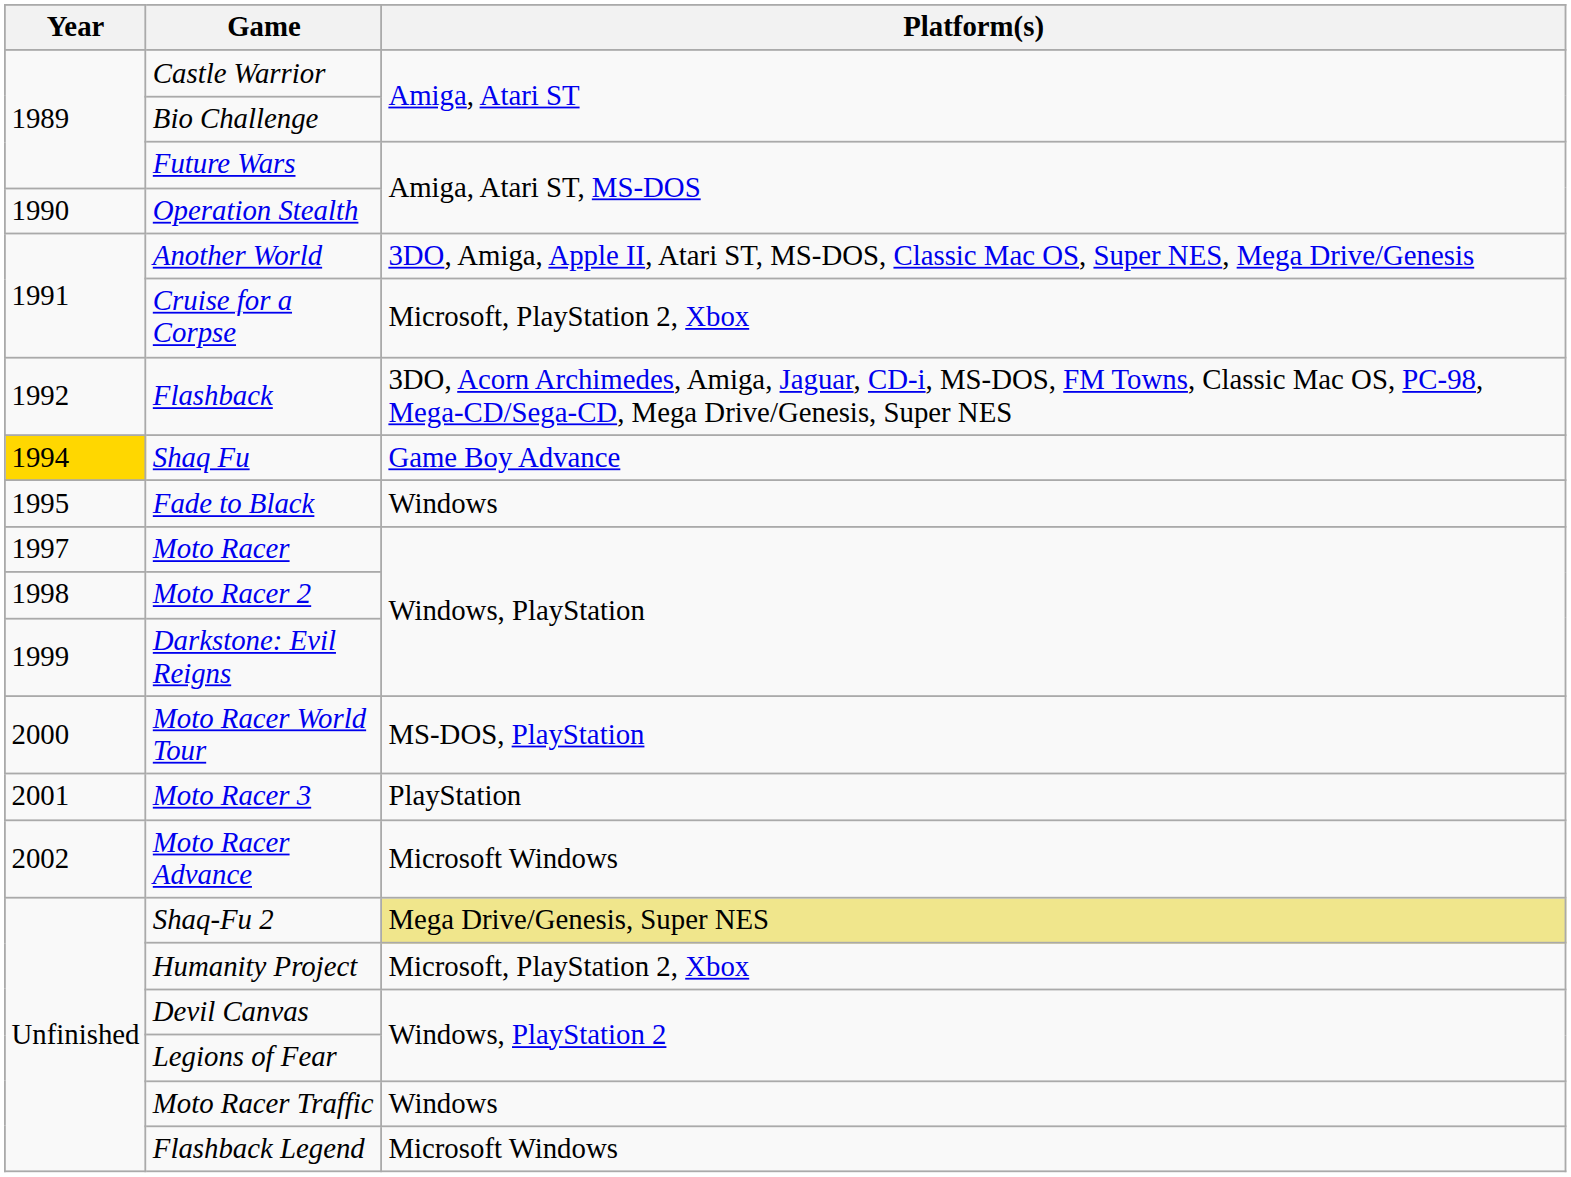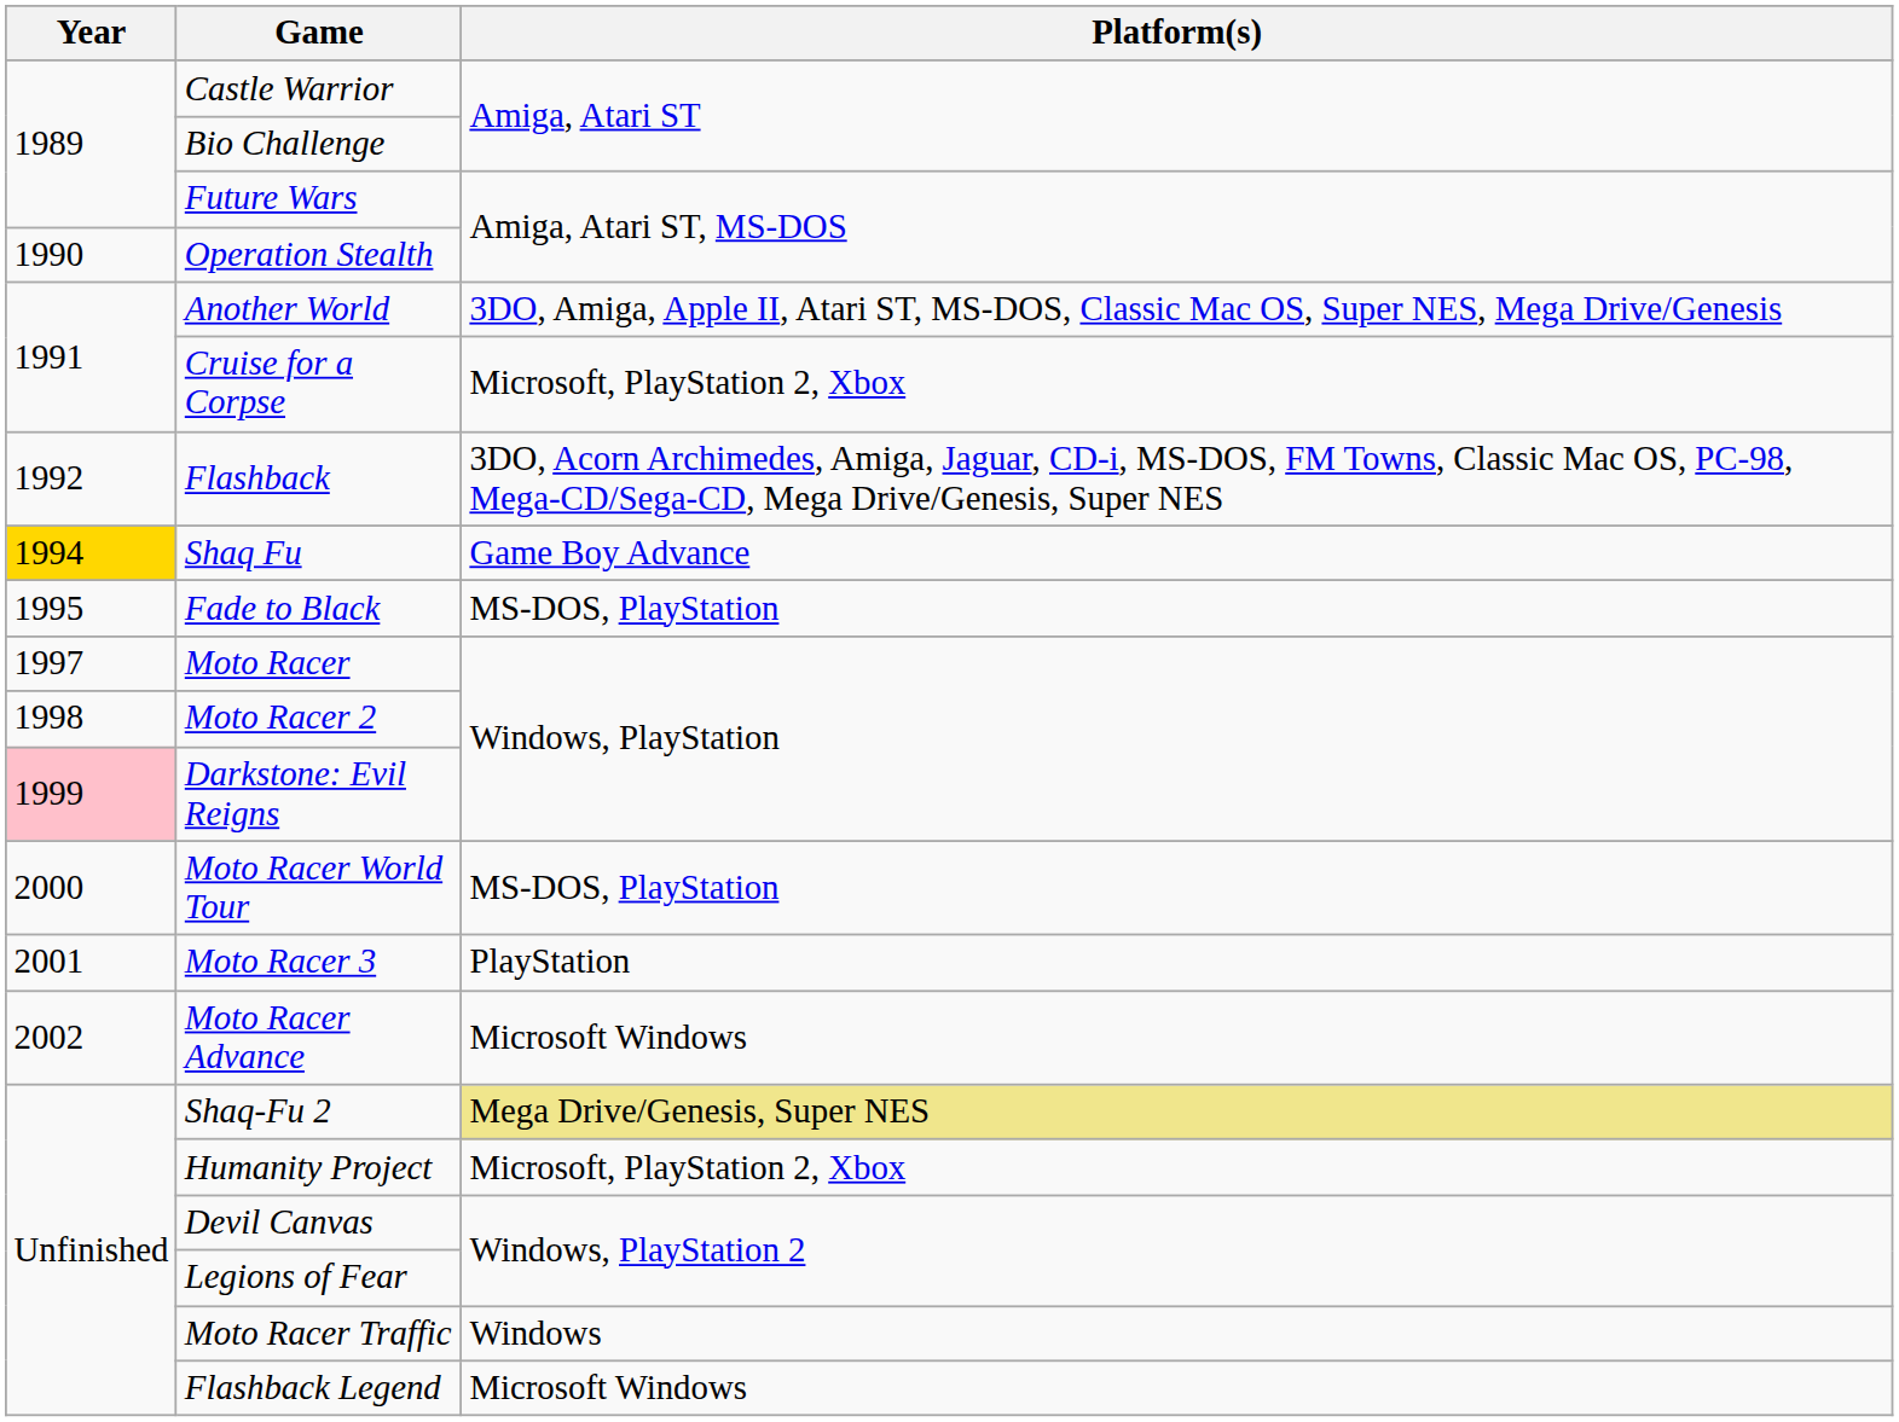 <table class="wikitable sortable">
 <tr>
 <th>Year</th>
 <th>Game</th>
 <th>Platform(s)</th>
 </tr>
 <tr>
 <td rowspan="3">1989</td>
 <td><em>Castle Warrior</em></td>
 <td rowspan="2"><a href='#'>Amiga</a>, <a href='#'>Atari ST</a></td>
 </tr>
 <tr>
 <td><em>Bio Challenge</em></td>
 </tr>
 <tr>
 <td><em><a href='#'>Future Wars</a></em></td>
 <td rowspan="2">Amiga, Atari ST, <a href='#'>MS-DOS</a></td>
 </tr>
 <tr>
 <td>1990</td>
 <td><em><a href='#'>Operation Stealth</a></em></td>
 </tr>
 <tr>
 <td rowspan="2">1991</td>
 <td><em><a href='#'>Another World</a></em></td>
 <td><a href='#'>3DO</a>, Amiga, <a href='#'>Apple II</a>, Atari ST, MS-DOS, <a href='#'>Classic Mac OS</a>, <a href='#'>Super NES</a>, <a href='#'>Mega Drive/Genesis</a></td>
 </tr>
 <tr>
 <td><em><a href='#'>Cruise for a Corpse</a></em></td>
 <td>Microsoft,  PlayStation 2, <a href='#'>Xbox</a></td>
 </tr>
 <tr>
 <td>1992</td>
 <td><em><a href='#'>Flashback</a></em></td>
 <td>3DO, <a href='#'>Acorn Archimedes</a>, Amiga, <a href='#'>Jaguar</a>, <a href='#'>CD-i</a>, MS-DOS, <a href='#'>FM Towns</a>, Classic Mac OS, <a href='#'>PC-98</a>, <a href='#'>Mega-CD/Sega-CD</a>, Mega Drive/Genesis, Super NES</td>
 </tr>
 <tr>
 <td style="background: gold;">1994</td>
 <td><em><a href='#'>Shaq Fu</a></em></td>
 <td><a href='#'>Game Boy Advance</a></td>
 </tr>
 <tr>
 <td>1995</td>
 <td><em><a href='#'>Fade to Black</a></em></td>
-<td>Windows</td>
+<td>MS-DOS, <a href='#'>PlayStation</a></td>
 </tr>
 <tr>
 <td>1997</td>
 <td><em><a href='#'>Moto Racer</a></em></td>
 <td rowspan="3">Windows, PlayStation</td>
 </tr>
 <tr>
 <td>1998</td>
 <td><em><a href='#'>Moto Racer 2</a></em></td>
 </tr>
 <tr>
-<td>1999</td>
+<td style="background: pink;">1999</td>
 <td><em><a href='#'>Darkstone: Evil Reigns</a></em></td>
 </tr>
 <tr>
 <td>2000</td>
 <td><em><a href='#'>Moto Racer World Tour</a></em></td>
 <td>MS-DOS, <a href='#'>PlayStation</a></td>
 </tr>
 <tr>
 <td>2001</td>
 <td><em><a href='#'>Moto Racer 3</a></em></td>
 <td>PlayStation</td>
 </tr>
 <tr>
 <td>2002</td>
 <td><em><a href='#'>Moto Racer Advance</a></em></td>
 <td>Microsoft Windows</td>
 </tr>
 <tr>
 <td rowspan="6">Unfinished</td>
 <td><em>Shaq-Fu 2</em></td>
 <td style="background: khaki;">Mega Drive/Genesis, Super NES</td>
 </tr>
 <tr>
 <td><em>Humanity Project</em></td>
 <td>Microsoft,  PlayStation 2, <a href='#'>Xbox</a></td>
 </tr>
 <tr>
 <td><em>Devil Canvas</em></td>
 <td rowspan="2">Windows,  <a href='#'>PlayStation 2</a></td>
 </tr>
 <tr>
 <td><em>Legions of Fear</em></td>
 </tr>
 <tr>
 <td><em>Moto Racer Traffic</em></td>
 <td>Windows</td>
 </tr>
 <tr>
 <td><em>Flashback Legend</em></td>
 <td>Microsoft Windows</td>
 </tr>
 </table>
